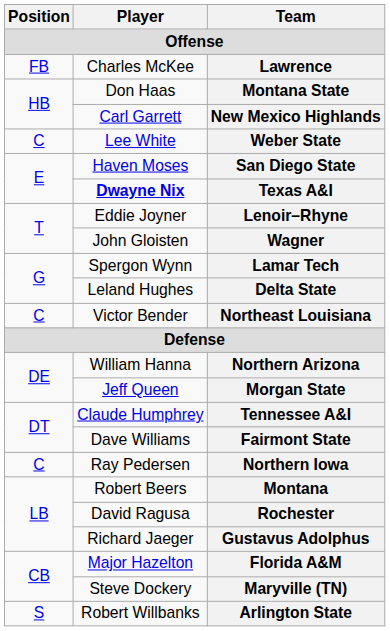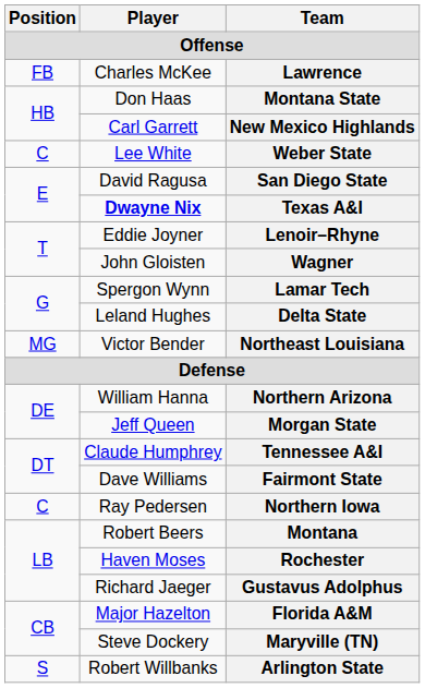 <table class="wikitable">
 <tr>
 <th>Position</th>
 <th>Player</th>
 <th>Team</th>
 </tr>
 <tr>
 <td colspan="3" style="text-align:center; background:#ddd;"><strong>Offense </strong></td>
 </tr>
 <tr style="text-align:center;">
 <td><a href='#'>FB</a></td>
 <td>Charles McKee</td>
 <th Style = >Lawrence</th>
 </tr>
 <tr style="text-align:center;">
 <td rowspan="2"><a href='#'>HB</a></td>
 <td>Don Haas</td>
 <th Style = >Montana State</th>
 </tr>
 <tr style="text-align:center;">
 <td><a href='#'>Carl Garrett</a></td>
 <th Style = >New Mexico Highlands</th>
 </tr>
 <tr style="text-align:center;">
 <td><a href='#'>C</a></td>
 <td><a href='#'>Lee White</a></td>
 <th Style = >Weber State</th>
 </tr>
 <tr style="text-align:center;">
 <td rowspan="2"><a href='#'>E</a></td>
-<td><a href='#'>Haven Moses</a></td>
+<td>David Ragusa</td>
 <th Style = >San Diego State</th>
 </tr>
 <tr style="text-align:center;">
 <td><strong><a href='#'>Dwayne Nix</a></strong></td>
 <th Style = >Texas A&I</th>
 </tr>
 <tr style="text-align:center;">
 <td rowspan="2"><a href='#'>T</a></td>
 <td>Eddie Joyner</td>
 <th Style = >Lenoir–Rhyne</th>
 </tr>
 <tr style="text-align:center;">
 <td>John Gloisten</td>
 <th Style = >Wagner</th>
 </tr>
 <tr style="text-align:center;">
 <td rowspan="2"><a href='#'>G</a></td>
 <td>Spergon Wynn</td>
 <th Style = >Lamar Tech</th>
 </tr>
 <tr style="text-align:center;">
 <td>Leland Hughes</td>
 <th Style = >Delta State</th>
 </tr>
 <tr style="text-align:center;">
-<td><a href='#'>C</a></td>
+<td><a href='#'>MG</a></td>
 <td>Victor Bender</td>
 <th Style = >Northeast Louisiana</th>
 </tr>
 <tr>
 <td colspan="3" style="text-align:center; background:#ddd;"><strong>Defense</strong></td>
 </tr>
 <tr style="text-align:center;">
 <td rowspan="2"><a href='#'>DE</a></td>
 <td>William Hanna</td>
 <th Style = >Northern Arizona</th>
 </tr>
 <tr style="text-align:center;">
 <td><a href='#'>Jeff Queen</a></td>
 <th Style = >Morgan State</th>
 </tr>
 <tr style="text-align:center;">
 <td rowspan="2"><a href='#'>DT</a></td>
 <td><a href='#'>Claude Humphrey</a></td>
 <th Style = >Tennessee A&I</th>
 </tr>
 <tr style="text-align:center;">
 <td>Dave Williams</td>
 <th Style = >Fairmont State</th>
 </tr>
 <tr style="text-align:center;">
 <td><a href='#'>C</a></td>
 <td>Ray Pedersen</td>
 <th Style = >Northern Iowa</th>
 </tr>
 <tr style="text-align:center;">
 <td rowspan="3"><a href='#'>LB</a></td>
 <td>Robert Beers</td>
 <th Style = >Montana</th>
 </tr>
 <tr style="text-align:center;">
-<td>David Ragusa</td>
+<td><a href='#'>Haven Moses</a></td>
 <th Style = >Rochester</th>
 </tr>
 <tr style="text-align:center;">
 <td>Richard Jaeger</td>
 <th Style = >Gustavus Adolphus</th>
 </tr>
 <tr style="text-align:center;">
 <td rowspan="2"><a href='#'>CB</a></td>
 <td><a href='#'>Major Hazelton</a></td>
 <th Style = >Florida A&M</th>
 </tr>
 <tr style="text-align:center;">
 <td>Steve Dockery</td>
 <th Style = >Maryville (TN)</th>
 </tr>
 <tr style="text-align:center;">
 <td rowspan="2"><a href='#'>S</a></td>
 <td>Robert Willbanks</td>
 <th Style = >Arlington State</th>
 </tr>
 </table>
